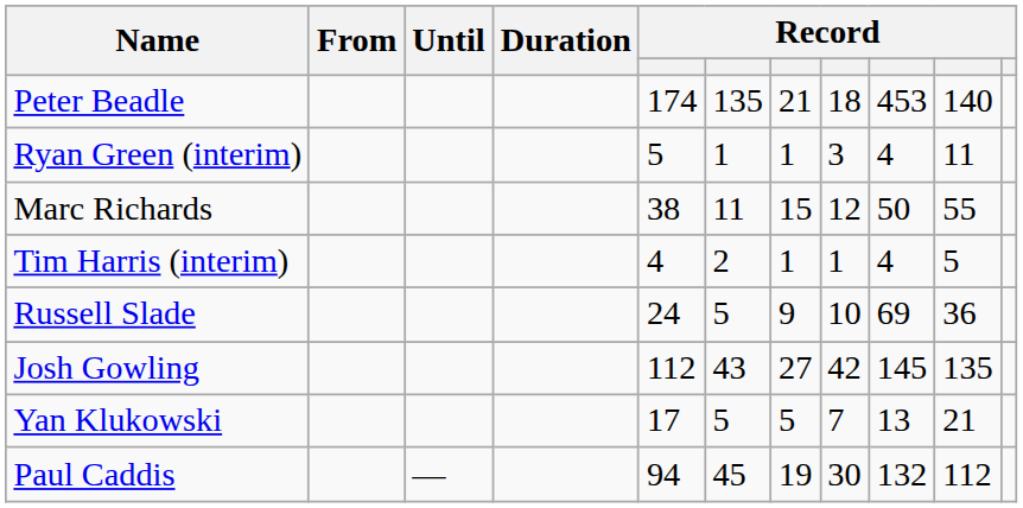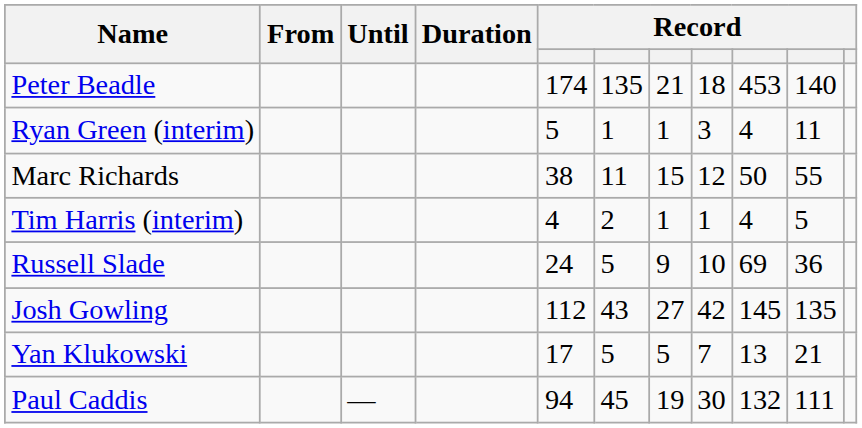 <table class="wikitable defaultcenter col1left">
 <tr>
 <th rowspan=2>Name</th>
 <th rowspan=2>From</th>
 <th rowspan=2>Until</th>
 <th rowspan=2>Duration</th>
 <th colspan=7>Record</th>
 </tr>
 <tr>
 <th></th>
 <th></th>
 <th></th>
 <th></th>
 <th></th>
 <th></th>
 <th></th>
 </tr>
 <tr>
 <td> <a href='#'>Peter Beadle</a></td>
 <td></td>
 <td></td>
 <td></td>
 <td>174</td>
 <td>135</td>
 <td>21</td>
 <td>18</td>
 <td>453</td>
 <td>140</td>
 <td></td>
 </tr>
 <tr>
 <td> <a href='#'>Ryan Green</a> (<a href='#'>interim</a>)</td>
 <td></td>
 <td></td>
 <td></td>
 <td>5</td>
 <td>1</td>
 <td>1</td>
 <td>3</td>
 <td>4</td>
 <td>11</td>
 <td></td>
 </tr>
 <tr>
 <td> Marc Richards</td>
 <td></td>
 <td></td>
 <td></td>
 <td>38</td>
 <td>11</td>
 <td>15</td>
 <td>12</td>
 <td>50</td>
 <td>55</td>
 <td></td>
 </tr>
 <tr>
 <td> <a href='#'>Tim Harris</a> (<a href='#'>interim</a>)</td>
 <td></td>
 <td></td>
 <td></td>
 <td>4</td>
 <td>2</td>
 <td>1</td>
 <td>1</td>
 <td>4</td>
 <td>5</td>
 <td></td>
 </tr>
 <tr>
 <td> <a href='#'>Russell Slade</a></td>
 <td></td>
 <td></td>
 <td></td>
 <td>24</td>
 <td>5</td>
 <td>9</td>
 <td>10</td>
 <td>69</td>
 <td>36</td>
 <td></td>
 </tr>
 <tr>
 <td> <a href='#'>Josh Gowling</a></td>
 <td></td>
 <td></td>
 <td></td>
 <td>112</td>
 <td>43</td>
 <td>27</td>
 <td>42</td>
 <td>145</td>
 <td>135</td>
 <td></td>
 </tr>
 <tr>
 <td> <a href='#'>Yan Klukowski</a></td>
 <td></td>
 <td></td>
 <td></td>
 <td>17</td>
 <td>5</td>
 <td>5</td>
 <td>7</td>
 <td>13</td>
 <td>21</td>
 <td></td>
 </tr>
 <tr>
 <td> <a href='#'>Paul Caddis</a></td>
 <td></td>
 <td>—</td>
 <td></td>
 <td>94</td>
 <td>45</td>
 <td>19</td>
 <td>30</td>
 <td>132</td>
-<td>112</td>
+<td>111</td>
 <td></td>
 </tr>
 </table>
